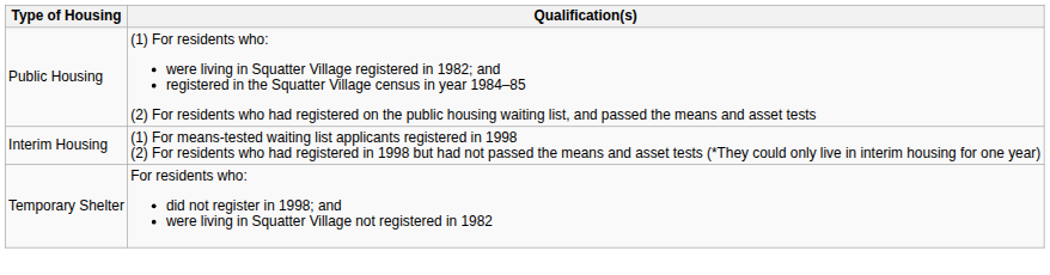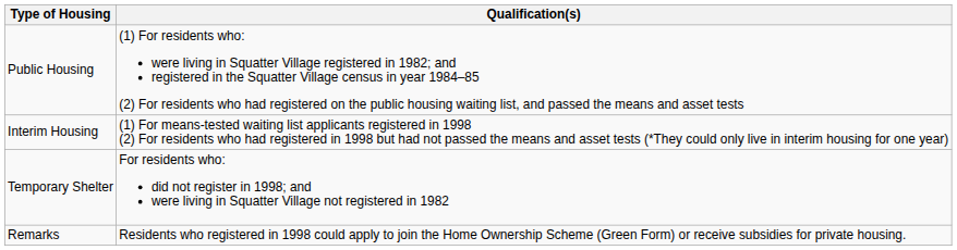 <table class="wikitable">
 <tr>
 <th>Type of Housing</th>
 <th>Qualification(s)</th>
 </tr>
 <tr>
 <td>Public Housing</td>
 <td>(1) For residents who:<br><ul><li>were living in Squatter Village registered in 1982; and</li><li>registered in the Squatter Village census in year 1984–85</li></ul>(2) For residents who had registered on the public housing waiting list, and passed the means and asset tests</td>
 </tr>
 <tr>
 <td>Interim Housing</td>
 <td>(1) For means-tested waiting list applicants registered in 1998<br>(2) For residents who had registered in 1998 but had not passed the means and asset tests (*They could only live in interim housing for one year)</td>
 </tr>
 <tr>
 <td>Temporary Shelter</td>
 <td>For residents who:<br><ul><li>did not register in 1998; and</li><li>were living in Squatter Village not registered in 1982</li></ul></td>
 </tr>
+<tr>
+<td>Remarks</td>
+<td>Residents who registered in 1998 could apply to join the Home Ownership Scheme (Green Form) or receive subsidies for private housing.</td>
+</tr>
 </table>
